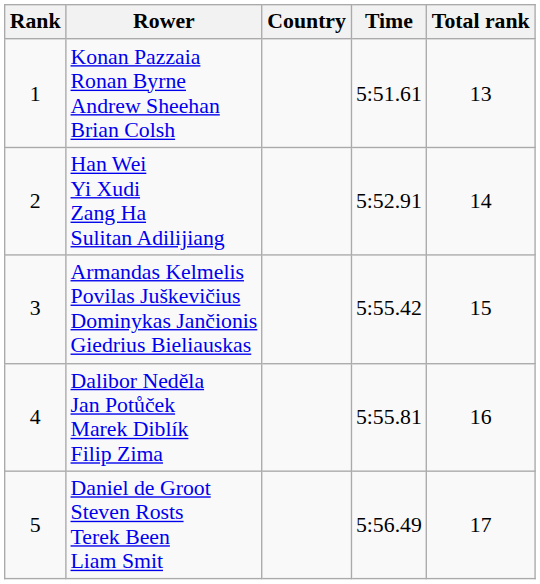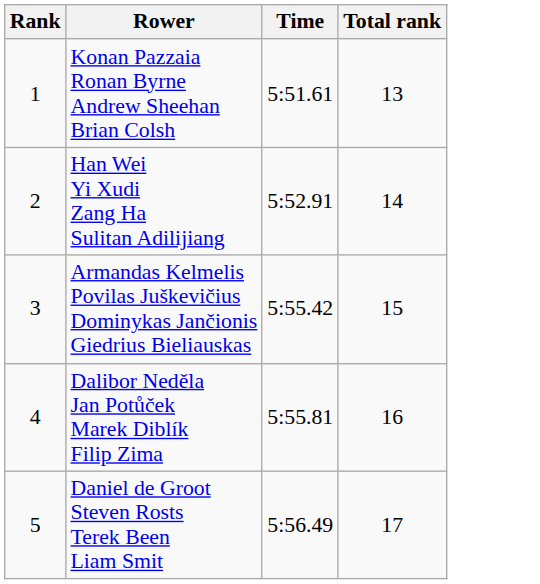 <table class="wikitable" style="text-align:center">
 <tr>
 <th>Rank</th>
 <th>Rower</th>
-<th>Country</th>
 <th>Time</th>
 <th>Total rank</th>
 </tr>
 <tr>
 <td>1</td>
 <td align="left"><a href='#'>Konan Pazzaia</a><br><a href='#'>Ronan Byrne</a><br><a href='#'>Andrew Sheehan</a><br><a href='#'>Brian Colsh</a></td>
-<td align="left"></td>
 <td>5:51.61</td>
 <td>13</td>
 </tr>
 <tr>
 <td>2</td>
 <td align="left"><a href='#'>Han Wei</a><br><a href='#'>Yi Xudi</a><br><a href='#'>Zang Ha</a><br><a href='#'>Sulitan Adilijiang</a></td>
-<td align="left"></td>
 <td>5:52.91</td>
 <td>14</td>
 </tr>
 <tr>
 <td>3</td>
 <td align="left"><a href='#'>Armandas Kelmelis</a><br><a href='#'>Povilas Juškevičius</a><br><a href='#'>Dominykas Jančionis</a><br><a href='#'>Giedrius Bieliauskas</a></td>
-<td align="left"></td>
 <td>5:55.42</td>
 <td>15</td>
 </tr>
 <tr>
 <td>4</td>
 <td align="left"><a href='#'>Dalibor Neděla</a><br><a href='#'>Jan Potůček</a><br><a href='#'>Marek Diblík</a><br><a href='#'>Filip Zima</a></td>
-<td align="left"></td>
 <td>5:55.81</td>
 <td>16</td>
 </tr>
 <tr>
 <td>5</td>
 <td align="left"><a href='#'>Daniel de Groot</a><br><a href='#'>Steven Rosts</a><br><a href='#'>Terek Been</a><br><a href='#'>Liam Smit</a></td>
-<td align="left"></td>
 <td>5:56.49</td>
 <td>17</td>
 </tr>
 </table>
